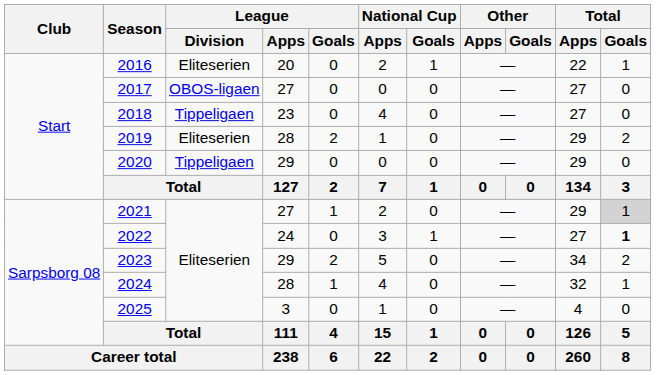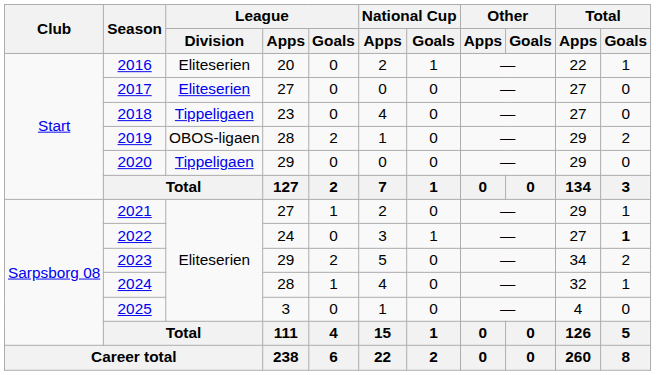 <table class="wikitable" style="text-align: center;">
 <tr>
 <th rowspan="2">Club</th>
 <th rowspan="2">Season</th>
 <th colspan="3">League</th>
 <th colspan="2">National Cup</th>
 <th colspan="2">Other</th>
 <th colspan="2">Total</th>
 </tr>
 <tr>
 <th>Division</th>
 <th>Apps</th>
 <th>Goals</th>
 <th>Apps</th>
 <th>Goals</th>
 <th>Apps</th>
 <th>Goals</th>
 <th>Apps</th>
 <th>Goals</th>
 </tr>
 <tr>
 <td rowspan="6" valign="center"><a href='#'>Start</a></td>
 <td><a href='#'>2016</a></td>
 <td>Eliteserien</td>
 <td>20</td>
 <td>0</td>
 <td>2</td>
 <td>1</td>
 <td colspan="2">—</td>
 <td>22</td>
 <td>1</td>
 </tr>
 <tr>
 <td><a href='#'>2017</a></td>
-<td><a href='#'>OBOS-ligaen</a></td>
+<td><a href='#'>Eliteserien</a></td>
 <td>27</td>
 <td>0</td>
 <td>0</td>
 <td>0</td>
 <td colspan="2">—</td>
 <td>27</td>
 <td>0</td>
 </tr>
 <tr>
 <td><a href='#'>2018</a></td>
 <td><a href='#'>Tippeligaen</a></td>
 <td>23</td>
 <td>0</td>
 <td>4</td>
 <td>0</td>
 <td colspan="2">—</td>
 <td>27</td>
 <td>0</td>
 </tr>
 <tr>
 <td><a href='#'>2019</a></td>
-<td>Eliteserien</td>
+<td>OBOS-ligaen</td>
 <td>28</td>
 <td>2</td>
 <td>1</td>
 <td>0</td>
 <td colspan="2">—</td>
 <td>29</td>
 <td>2</td>
 </tr>
 <tr>
 <td><a href='#'>2020</a></td>
 <td><a href='#'>Tippeligaen</a></td>
 <td>29</td>
 <td>0</td>
 <td>0</td>
 <td>0</td>
 <td colspan="2">—</td>
 <td>29</td>
 <td>0</td>
 </tr>
 <tr>
 <th colspan="2">Total</th>
 <th>127</th>
 <th>2</th>
 <th>7</th>
 <th>1</th>
 <th>0</th>
 <th>0</th>
 <th>134</th>
 <th>3</th>
 </tr>
 <tr>
 <td rowspan="6" valign="center"><a href='#'>Sarpsborg 08</a></td>
 <td><a href='#'>2021</a></td>
 <td rowspan="5" valign="center">Eliteserien</td>
 <td>27</td>
 <td>1</td>
 <td>2</td>
 <td>0</td>
 <td colspan="2">—</td>
 <td>29</td>
-<td style="background: lightgrey;">1</td>
+<td>1</td>
 </tr>
 <tr>
 <td><a href='#'>2022</a></td>
 <td>24</td>
 <td>0</td>
 <td>3</td>
 <td>1</td>
 <td colspan="2">—</td>
 <td>27</td>
 <td><strong>1</strong></td>
 </tr>
 <tr>
 <td><a href='#'>2023</a></td>
 <td>29</td>
 <td>2</td>
 <td>5</td>
 <td>0</td>
 <td colspan="2">—</td>
 <td>34</td>
 <td>2</td>
 </tr>
 <tr>
 <td><a href='#'>2024</a></td>
 <td>28</td>
 <td>1</td>
 <td>4</td>
 <td>0</td>
 <td colspan="2">—</td>
 <td>32</td>
 <td>1</td>
 </tr>
 <tr>
 <td><a href='#'>2025</a></td>
 <td>3</td>
 <td>0</td>
 <td>1</td>
 <td>0</td>
 <td colspan="2">—</td>
 <td>4</td>
 <td>0</td>
 </tr>
 <tr>
 <th colspan="2">Total</th>
 <th>111</th>
 <th>4</th>
 <th>15</th>
 <th>1</th>
 <th>0</th>
 <th>0</th>
 <th>126</th>
 <th>5</th>
 </tr>
 <tr>
 <th colspan="3">Career total</th>
 <th>238</th>
 <th>6</th>
 <th>22</th>
 <th>2</th>
 <th>0</th>
 <th>0</th>
 <th>260</th>
 <th>8</th>
 </tr>
 </table>
